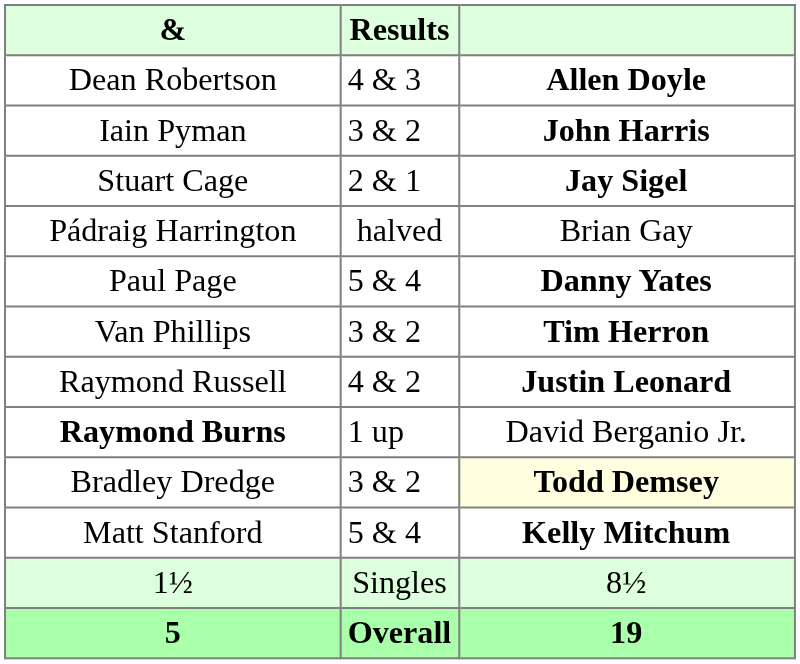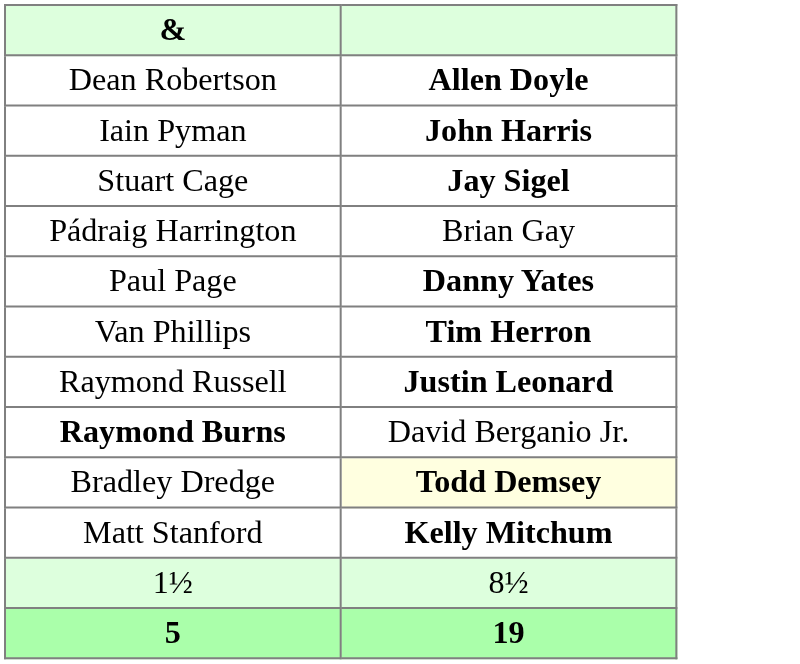 <table border="1" cellpadding="3" style="border-collapse: collapse; text-align:center;">
 <tr style="background:#ddffdd;">
 <th width=160> & </th>
-<th>Results</th>
 <th width=160></th>
 </tr>
 <tr>
 <td>Dean Robertson</td>
-<td align=left> 4 & 3</td>
 <td><strong>Allen Doyle</strong></td>
 </tr>
 <tr>
 <td>Iain Pyman</td>
-<td align=left> 3 & 2</td>
 <td><strong>John Harris</strong></td>
 </tr>
 <tr>
 <td>Stuart Cage</td>
-<td align=left> 2 & 1</td>
 <td><strong>Jay Sigel</strong></td>
 </tr>
 <tr>
 <td>Pádraig Harrington</td>
-<td>halved</td>
 <td>Brian Gay</td>
 </tr>
 <tr>
 <td>Paul Page</td>
-<td align=left> 5 & 4</td>
 <td><strong>Danny Yates</strong></td>
 </tr>
 <tr>
 <td>Van Phillips</td>
-<td align=left> 3 & 2</td>
 <td><strong>Tim Herron</strong></td>
 </tr>
 <tr>
 <td>Raymond Russell</td>
-<td align=left> 4 & 2</td>
 <td><strong>Justin Leonard</strong></td>
 </tr>
 <tr>
 <td><strong>Raymond Burns</strong></td>
-<td align=left> 1 up</td>
 <td>David Berganio Jr.</td>
 </tr>
 <tr>
 <td>Bradley Dredge</td>
-<td align=left> 3 & 2</td>
 <td style="background: lightyellow;"><strong>Todd Demsey</strong></td>
 </tr>
 <tr>
 <td>Matt Stanford</td>
-<td align=left> 5 & 4</td>
 <td><strong>Kelly Mitchum</strong></td>
 </tr>
 <tr style="background:#ddffdd;">
 <td>1½</td>
-<td>Singles</td>
 <td>8½</td>
 </tr>
 <tr style="background:#aaffaa;">
 <th>5</th>
-<th>Overall</th>
 <th>19</th>
 </tr>
 </table>
